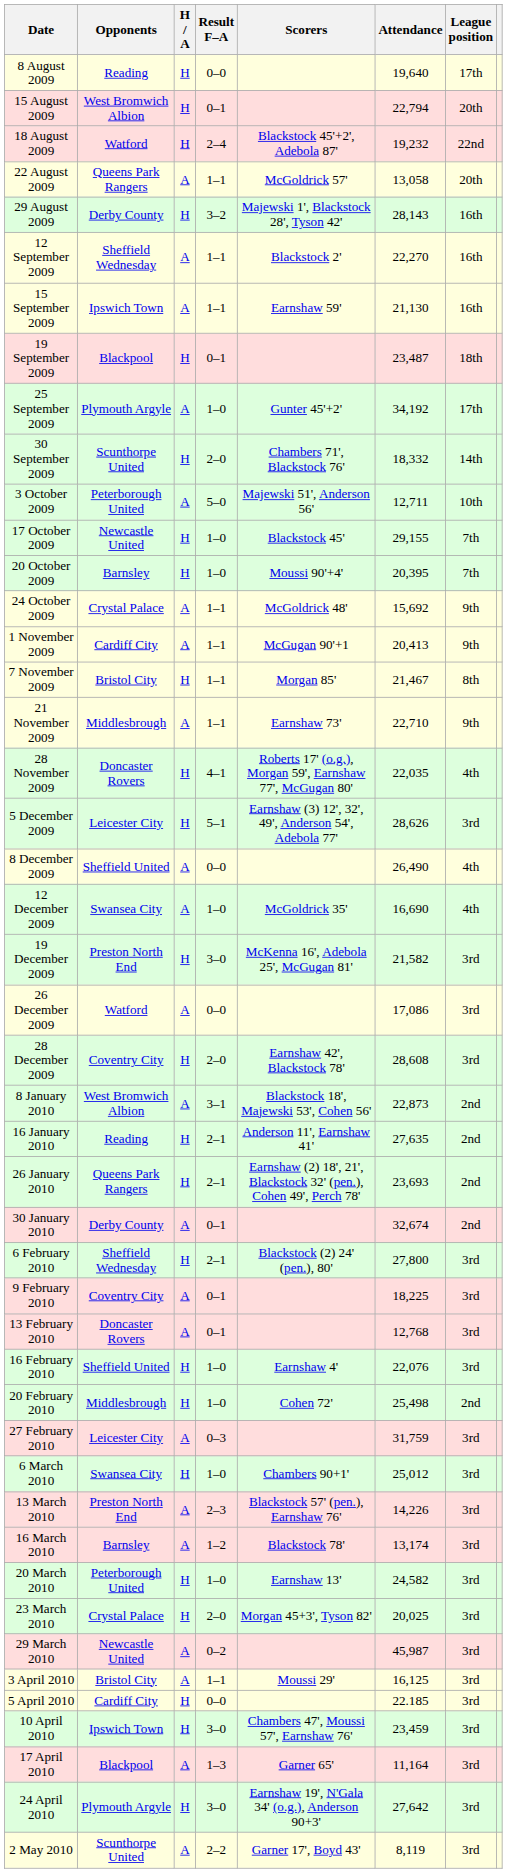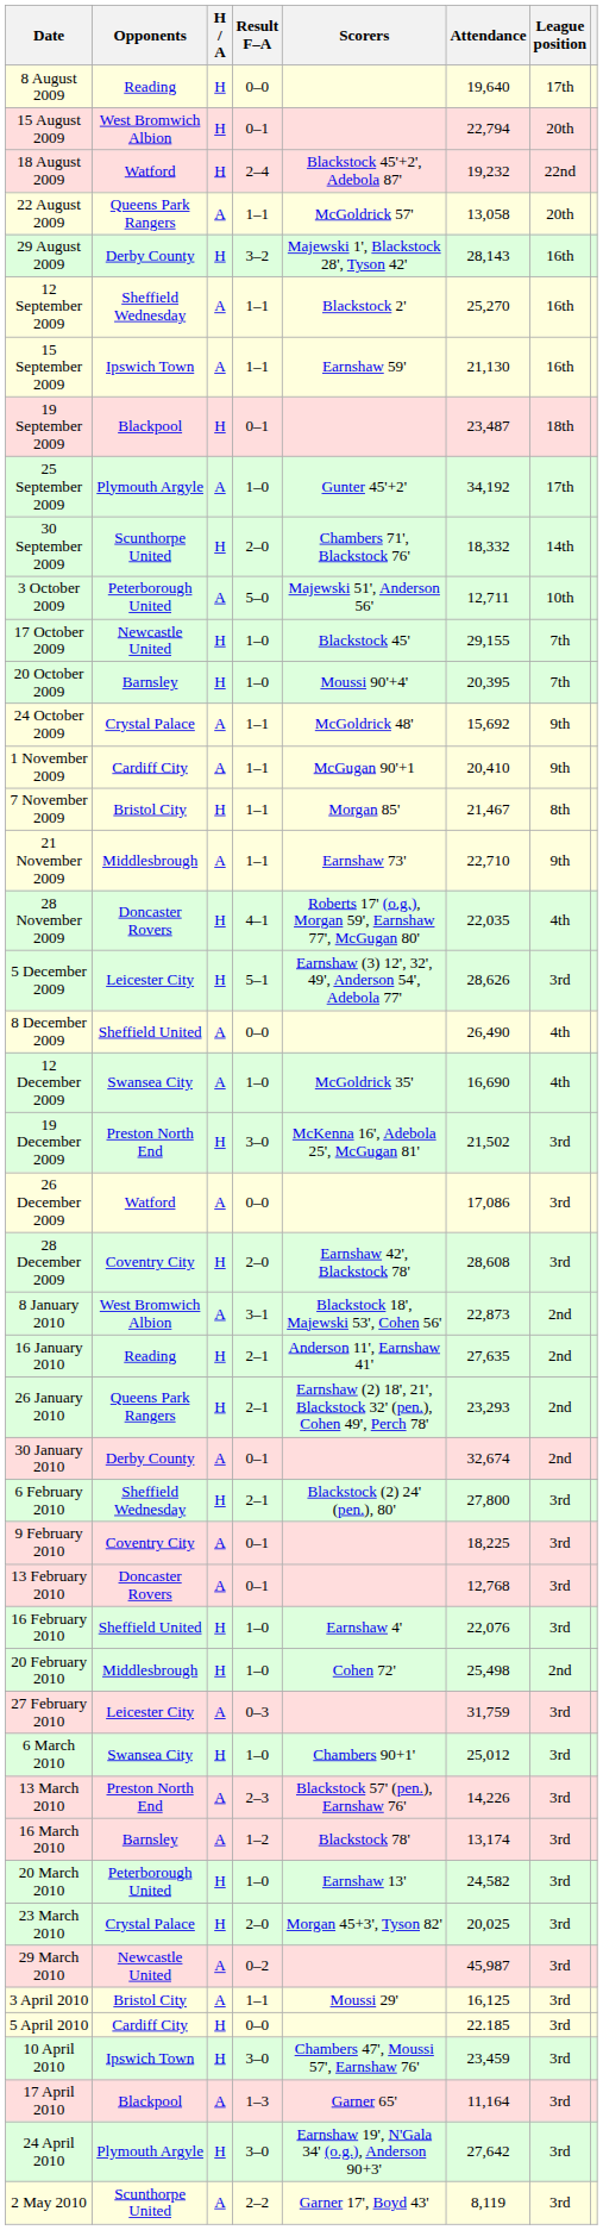 <table class="wikitable" style="text-align:center">
 <tr>
 <th>Date</th>
 <th>Opponents</th>
 <th>H / A</th>
 <th>Result<br>F–A</th>
 <th>Scorers</th>
 <th>Attendance</th>
 <th>League<br>position</th>
 <th></th>
 </tr>
 <tr bgcolor="#ffffdd">
 <td>8 August 2009</td>
 <td><a href='#'>Reading</a></td>
 <td><a href='#'>H</a></td>
 <td>0–0</td>
 <td></td>
 <td>19,640</td>
 <td>17th</td>
 <td></td>
 </tr>
 <tr bgcolor="#ffdddd">
 <td>15 August 2009</td>
 <td><a href='#'>West Bromwich Albion</a></td>
 <td><a href='#'>H</a></td>
 <td>0–1</td>
 <td></td>
 <td>22,794</td>
 <td>20th</td>
 <td></td>
 </tr>
 <tr bgcolor="#ffdddd">
 <td>18 August 2009</td>
 <td><a href='#'>Watford</a></td>
 <td><a href='#'>H</a></td>
 <td>2–4</td>
 <td><a href='#'>Blackstock</a> 45'+2', <a href='#'>Adebola</a> 87'</td>
 <td>19,232</td>
 <td>22nd</td>
 <td></td>
 </tr>
 <tr bgcolor="#ffffdd">
 <td>22 August 2009</td>
 <td><a href='#'>Queens Park Rangers</a></td>
 <td><a href='#'>A</a></td>
 <td>1–1</td>
 <td><a href='#'>McGoldrick</a> 57'</td>
 <td>13,058</td>
 <td>20th</td>
 <td></td>
 </tr>
 <tr bgcolor="#ddffdd">
 <td>29 August 2009</td>
 <td><a href='#'>Derby County</a></td>
 <td><a href='#'>H</a></td>
 <td>3–2</td>
 <td><a href='#'>Majewski</a> 1', <a href='#'>Blackstock</a> 28', <a href='#'>Tyson</a> 42'</td>
 <td>28,143</td>
 <td>16th</td>
 <td></td>
 </tr>
 <tr bgcolor="#ffffdd">
 <td>12 September 2009</td>
 <td><a href='#'>Sheffield Wednesday</a></td>
 <td><a href='#'>A</a></td>
 <td>1–1</td>
 <td><a href='#'>Blackstock</a> 2'</td>
-<td>22,270</td>
+<td>25,270</td>
 <td>16th</td>
 <td></td>
 </tr>
 <tr bgcolor="#ffffdd">
 <td>15 September 2009</td>
 <td><a href='#'>Ipswich Town</a></td>
 <td><a href='#'>A</a></td>
 <td>1–1</td>
 <td><a href='#'>Earnshaw</a> 59'</td>
 <td>21,130</td>
 <td>16th</td>
 <td></td>
 </tr>
 <tr bgcolor="#ffdddd">
 <td>19 September 2009</td>
 <td><a href='#'>Blackpool</a></td>
 <td><a href='#'>H</a></td>
 <td>0–1</td>
 <td></td>
 <td>23,487</td>
 <td>18th</td>
 <td></td>
 </tr>
 <tr bgcolor="#ddffdd">
 <td>25 September 2009</td>
 <td><a href='#'>Plymouth Argyle</a></td>
 <td><a href='#'>A</a></td>
 <td>1–0</td>
 <td><a href='#'>Gunter</a> 45'+2'</td>
 <td>34,192</td>
 <td>17th</td>
 <td></td>
 </tr>
 <tr bgcolor="#ddffdd">
 <td>30 September 2009</td>
 <td><a href='#'>Scunthorpe United</a></td>
 <td><a href='#'>H</a></td>
 <td>2–0</td>
 <td><a href='#'>Chambers</a> 71', <a href='#'>Blackstock</a> 76'</td>
 <td>18,332</td>
 <td>14th</td>
 <td></td>
 </tr>
 <tr bgcolor="#ddffdd">
 <td>3 October 2009</td>
 <td><a href='#'>Peterborough United</a></td>
 <td><a href='#'>A</a></td>
 <td>5–0</td>
 <td><a href='#'>Majewski</a> 51', <a href='#'>Anderson</a> 56'</td>
 <td>12,711</td>
 <td>10th</td>
 <td></td>
 </tr>
 <tr bgcolor="#ddffdd">
 <td>17 October 2009</td>
 <td><a href='#'>Newcastle United</a></td>
 <td><a href='#'>H</a></td>
 <td>1–0</td>
 <td><a href='#'>Blackstock</a> 45'</td>
 <td>29,155</td>
 <td>7th</td>
 <td></td>
 </tr>
 <tr bgcolor="#ddffdd">
 <td>20 October 2009</td>
 <td><a href='#'>Barnsley</a></td>
 <td><a href='#'>H</a></td>
 <td>1–0</td>
 <td><a href='#'>Moussi</a> 90'+4'</td>
 <td>20,395</td>
 <td>7th</td>
 <td></td>
 </tr>
 <tr bgcolor="#ffffdd">
 <td>24 October 2009</td>
 <td><a href='#'>Crystal Palace</a></td>
 <td><a href='#'>A</a></td>
 <td>1–1</td>
 <td><a href='#'>McGoldrick</a> 48'</td>
 <td>15,692</td>
 <td>9th</td>
 <td></td>
 </tr>
 <tr bgcolor="#ffffdd">
 <td>1 November 2009</td>
 <td><a href='#'>Cardiff City</a></td>
 <td><a href='#'>A</a></td>
 <td>1–1</td>
 <td><a href='#'>McGugan</a> 90'+1</td>
-<td>20,413</td>
+<td>20,410</td>
 <td>9th</td>
 <td></td>
 </tr>
 <tr bgcolor="#ffffdd">
 <td>7 November 2009</td>
 <td><a href='#'>Bristol City</a></td>
 <td><a href='#'>H</a></td>
 <td>1–1</td>
 <td><a href='#'>Morgan</a> 85'</td>
 <td>21,467</td>
 <td>8th</td>
 <td></td>
 </tr>
 <tr bgcolor="#ffffdd">
 <td>21 November 2009</td>
 <td><a href='#'>Middlesbrough</a></td>
 <td><a href='#'>A</a></td>
 <td>1–1</td>
 <td><a href='#'>Earnshaw</a> 73'</td>
 <td>22,710</td>
 <td>9th</td>
 <td></td>
 </tr>
 <tr bgcolor="#ddffdd">
 <td>28 November 2009</td>
 <td><a href='#'>Doncaster Rovers</a></td>
 <td><a href='#'>H</a></td>
 <td>4–1</td>
 <td><a href='#'>Roberts</a> 17' <a href='#'>(o.g.)</a>, <a href='#'>Morgan</a> 59', <a href='#'>Earnshaw</a> 77', <a href='#'>McGugan</a> 80'</td>
 <td>22,035</td>
 <td>4th</td>
 <td></td>
 </tr>
 <tr bgcolor="#ddffdd">
 <td>5 December 2009</td>
 <td><a href='#'>Leicester City</a></td>
 <td><a href='#'>H</a></td>
 <td>5–1</td>
 <td><a href='#'>Earnshaw</a> (3) 12', 32', 49', <a href='#'>Anderson</a> 54', <a href='#'>Adebola</a> 77'</td>
 <td>28,626</td>
 <td>3rd</td>
 <td></td>
 </tr>
 <tr bgcolor="#ffffdd">
 <td>8 December 2009</td>
 <td><a href='#'>Sheffield United</a></td>
 <td><a href='#'>A</a></td>
 <td>0–0</td>
 <td></td>
 <td>26,490</td>
 <td>4th</td>
 <td></td>
 </tr>
 <tr bgcolor="#ddffdd">
 <td>12 December 2009</td>
 <td><a href='#'>Swansea City</a></td>
 <td><a href='#'>A</a></td>
 <td>1–0</td>
 <td><a href='#'>McGoldrick</a> 35'</td>
 <td>16,690</td>
 <td>4th</td>
 <td></td>
 </tr>
 <tr bgcolor="#ddffdd">
 <td>19 December 2009</td>
 <td><a href='#'>Preston North End</a></td>
 <td><a href='#'>H</a></td>
 <td>3–0</td>
 <td><a href='#'>McKenna</a> 16', <a href='#'>Adebola</a> 25', <a href='#'>McGugan</a> 81'</td>
-<td>21,582</td>
+<td>21,502</td>
 <td>3rd</td>
 <td></td>
 </tr>
 <tr bgcolor="#ffffdd">
 <td>26 December 2009</td>
 <td><a href='#'>Watford</a></td>
 <td><a href='#'>A</a></td>
 <td>0–0</td>
 <td></td>
 <td>17,086</td>
 <td>3rd</td>
 <td></td>
 </tr>
 <tr bgcolor="#ddffdd">
 <td>28 December 2009</td>
 <td><a href='#'>Coventry City</a></td>
 <td><a href='#'>H</a></td>
 <td>2–0</td>
 <td><a href='#'>Earnshaw</a> 42', <a href='#'>Blackstock</a> 78'</td>
 <td>28,608</td>
 <td>3rd</td>
 <td></td>
 </tr>
 <tr bgcolor="#ddffdd">
 <td>8 January 2010</td>
 <td><a href='#'>West Bromwich Albion</a></td>
 <td><a href='#'>A</a></td>
 <td>3–1</td>
 <td><a href='#'>Blackstock</a> 18', <a href='#'>Majewski</a> 53', <a href='#'>Cohen</a> 56'</td>
 <td>22,873</td>
 <td>2nd</td>
 <td></td>
 </tr>
 <tr bgcolor="ddffdd">
 <td>16 January 2010</td>
 <td><a href='#'>Reading</a></td>
 <td><a href='#'>H</a></td>
 <td>2–1</td>
 <td><a href='#'>Anderson</a> 11', <a href='#'>Earnshaw</a> 41'</td>
 <td>27,635</td>
 <td>2nd</td>
 <td></td>
 </tr>
 <tr bgcolor="ddffdd">
 <td>26 January 2010</td>
 <td><a href='#'>Queens Park Rangers</a></td>
 <td><a href='#'>H</a></td>
 <td>2–1</td>
 <td><a href='#'>Earnshaw</a> (2) 18', 21', <a href='#'>Blackstock</a> 32' (<a href='#'>pen.</a>), <a href='#'>Cohen</a> 49', <a href='#'>Perch</a> 78'</td>
-<td>23,693</td>
+<td>23,293</td>
 <td>2nd</td>
 <td></td>
 </tr>
 <tr bgcolor="#ffdddd">
 <td>30 January 2010</td>
 <td><a href='#'>Derby County</a></td>
 <td><a href='#'>A</a></td>
 <td>0–1</td>
 <td></td>
 <td>32,674</td>
 <td>2nd</td>
 <td></td>
 </tr>
 <tr bgcolor="ddffdd">
 <td>6 February 2010</td>
 <td><a href='#'>Sheffield Wednesday</a></td>
 <td><a href='#'>H</a></td>
 <td>2–1</td>
 <td><a href='#'>Blackstock</a> (2) 24' (<a href='#'>pen.</a>), 80'</td>
 <td>27,800</td>
 <td>3rd</td>
 <td></td>
 </tr>
 <tr bgcolor="#ffdddd">
 <td>9 February 2010</td>
 <td><a href='#'>Coventry City</a></td>
 <td><a href='#'>A</a></td>
 <td>0–1</td>
 <td></td>
 <td>18,225</td>
 <td>3rd</td>
 <td></td>
 </tr>
 <tr bgcolor="#ffdddd">
 <td>13 February 2010</td>
 <td><a href='#'>Doncaster Rovers</a></td>
 <td><a href='#'>A</a></td>
 <td>0–1</td>
 <td></td>
 <td>12,768</td>
 <td>3rd</td>
 <td></td>
 </tr>
 <tr bgcolor="ddffdd">
 <td>16 February 2010</td>
 <td><a href='#'>Sheffield United</a></td>
 <td><a href='#'>H</a></td>
 <td>1–0</td>
 <td><a href='#'>Earnshaw</a> 4'</td>
 <td>22,076</td>
 <td>3rd</td>
 <td></td>
 </tr>
 <tr bgcolor="ddffdd">
 <td>20 February 2010</td>
 <td><a href='#'>Middlesbrough</a></td>
 <td><a href='#'>H</a></td>
 <td>1–0</td>
 <td><a href='#'>Cohen</a> 72'</td>
 <td>25,498</td>
 <td>2nd</td>
 <td></td>
 </tr>
 <tr bgcolor="#ffdddd">
 <td>27 February 2010</td>
 <td><a href='#'>Leicester City</a></td>
 <td><a href='#'>A</a></td>
 <td>0–3</td>
 <td></td>
 <td>31,759</td>
 <td>3rd</td>
 <td></td>
 </tr>
 <tr bgcolor="ddffdd">
 <td>6 March 2010</td>
 <td><a href='#'>Swansea City</a></td>
 <td><a href='#'>H</a></td>
 <td>1–0</td>
 <td><a href='#'>Chambers</a> 90+1'</td>
 <td>25,012</td>
 <td>3rd</td>
 <td></td>
 </tr>
 <tr bgcolor="#ffdddd">
 <td>13 March 2010</td>
 <td><a href='#'>Preston North End</a></td>
 <td><a href='#'>A</a></td>
 <td>2–3</td>
 <td><a href='#'>Blackstock</a> 57' (<a href='#'>pen.</a>), <a href='#'>Earnshaw</a> 76'</td>
 <td>14,226</td>
 <td>3rd</td>
 <td></td>
 </tr>
 <tr bgcolor="#ffdddd">
 <td>16 March 2010</td>
 <td><a href='#'>Barnsley</a></td>
 <td><a href='#'>A</a></td>
 <td>1–2</td>
 <td><a href='#'>Blackstock</a> 78'</td>
 <td>13,174</td>
 <td>3rd</td>
 <td></td>
 </tr>
 <tr bgcolor="ddffdd">
 <td>20 March 2010</td>
 <td><a href='#'>Peterborough United</a></td>
 <td><a href='#'>H</a></td>
 <td>1–0</td>
 <td><a href='#'>Earnshaw</a> 13'</td>
 <td>24,582</td>
 <td>3rd</td>
 <td></td>
 </tr>
 <tr bgcolor="ddffdd">
 <td>23 March 2010</td>
 <td><a href='#'>Crystal Palace</a></td>
 <td><a href='#'>H</a></td>
 <td>2–0</td>
 <td><a href='#'>Morgan</a> 45+3', <a href='#'>Tyson</a> 82'</td>
 <td>20,025</td>
 <td>3rd</td>
 <td></td>
 </tr>
 <tr bgcolor="ffdddd">
 <td>29 March 2010</td>
 <td><a href='#'>Newcastle United</a></td>
 <td><a href='#'>A</a></td>
 <td>0–2</td>
 <td></td>
 <td>45,987</td>
 <td>3rd</td>
 <td></td>
 </tr>
 <tr bgcolor="ffffdd">
 <td>3 April 2010</td>
 <td><a href='#'>Bristol City</a></td>
 <td><a href='#'>A</a></td>
 <td>1–1</td>
 <td><a href='#'>Moussi</a> 29'</td>
 <td>16,125</td>
 <td>3rd</td>
 <td></td>
 </tr>
 <tr bgcolor="ffffdd">
 <td>5 April 2010</td>
 <td><a href='#'>Cardiff City</a></td>
 <td><a href='#'>H</a></td>
 <td>0–0</td>
 <td></td>
 <td>22.185</td>
 <td>3rd</td>
 <td></td>
 </tr>
 <tr bgcolor="ddffdd">
 <td>10 April 2010</td>
 <td><a href='#'>Ipswich Town</a></td>
 <td><a href='#'>H</a></td>
 <td>3–0</td>
 <td><a href='#'>Chambers</a> 47', <a href='#'>Moussi</a> 57', <a href='#'>Earnshaw</a> 76'</td>
 <td>23,459</td>
 <td>3rd</td>
 <td></td>
 </tr>
 <tr bgcolor="ffdddd">
 <td>17 April 2010</td>
 <td><a href='#'>Blackpool</a></td>
 <td><a href='#'>A</a></td>
 <td>1–3</td>
 <td><a href='#'>Garner</a> 65'</td>
 <td>11,164</td>
 <td>3rd</td>
 <td></td>
 </tr>
 <tr bgcolor="ddffdd">
 <td>24 April 2010</td>
 <td><a href='#'>Plymouth Argyle</a></td>
 <td><a href='#'>H</a></td>
 <td>3–0</td>
 <td><a href='#'>Earnshaw</a> 19', <a href='#'>N'Gala</a> 34' <a href='#'>(o.g.)</a>, <a href='#'>Anderson</a> 90+3'</td>
 <td>27,642</td>
 <td>3rd</td>
 <td></td>
 </tr>
 <tr bgcolor="ffffdd">
 <td>2 May 2010</td>
 <td><a href='#'>Scunthorpe United</a></td>
 <td><a href='#'>A</a></td>
 <td>2–2</td>
 <td><a href='#'>Garner</a> 17', <a href='#'>Boyd</a> 43'</td>
 <td>8,119</td>
 <td>3rd</td>
 <td></td>
 </tr>
 </table>
